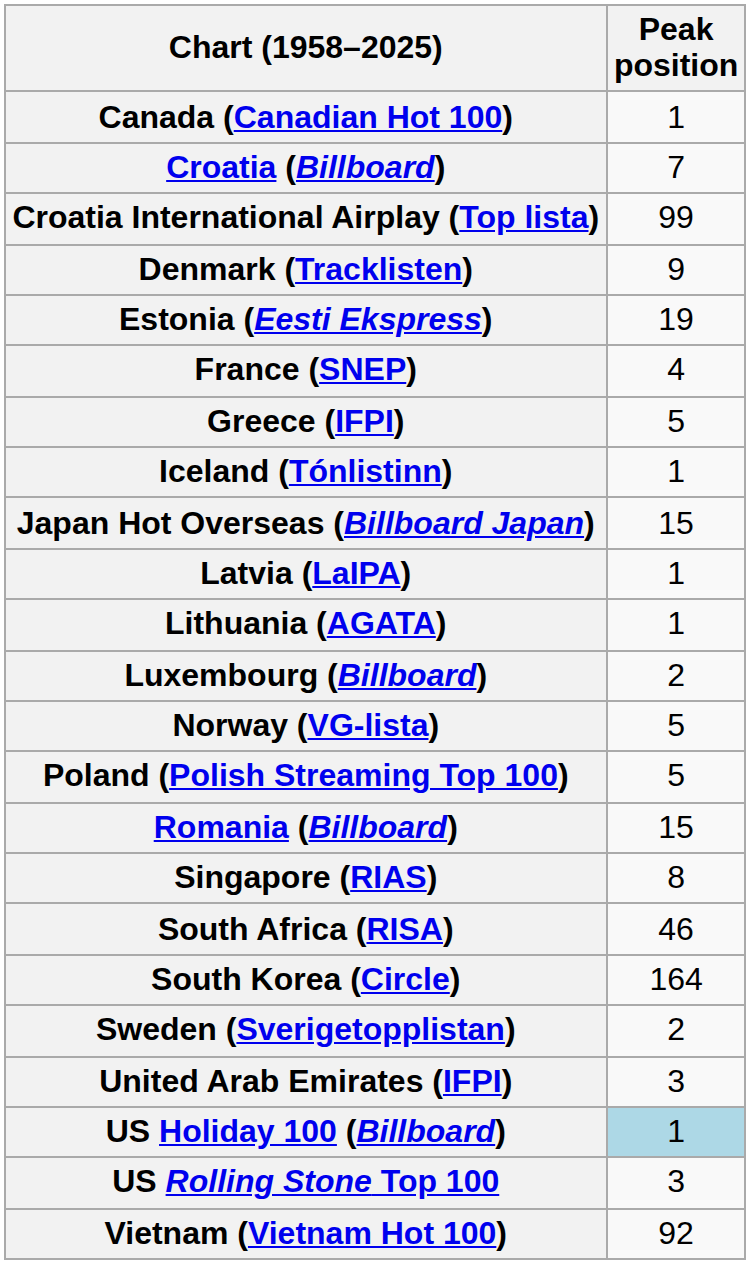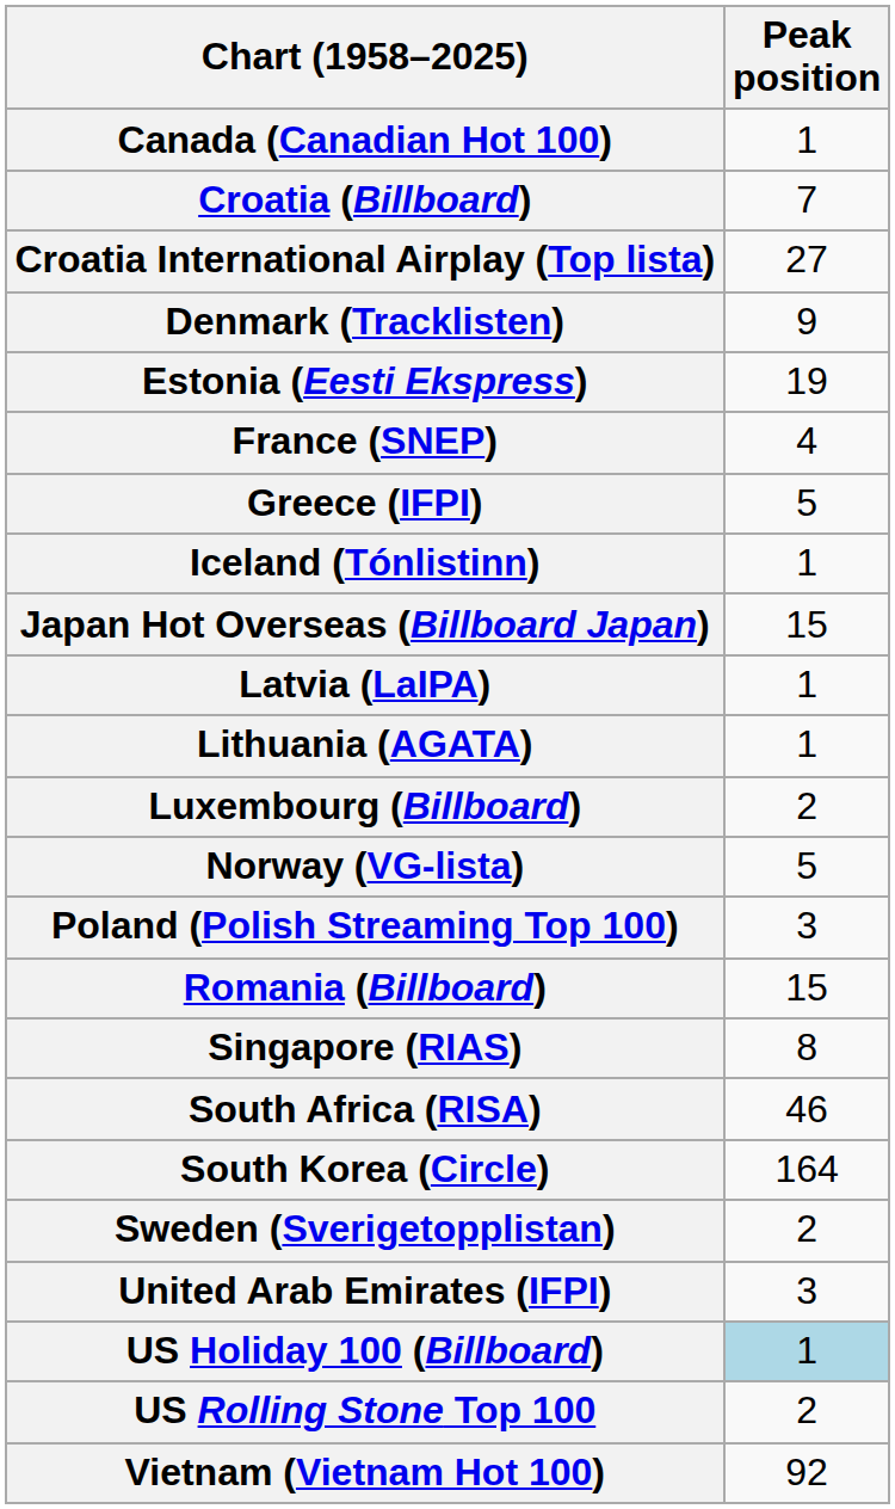 <table class="wikitable sortable plainrowheaders" style="text-align:center">
 <tr>
 <th scope="col">Chart (1958–2025)</th>
 <th scope="col">Peak<br>position</th>
 </tr>
 <tr>
 </tr>
 <tr>
 </tr>
 <tr>
 <th scope="row">Canada (<a href='#'>Canadian Hot 100</a>)</th>
 <td>1</td>
 </tr>
 <tr>
 <th scope="row"><a href='#'>Croatia</a> (<em><a href='#'>Billboard</a></em>)</th>
 <td>7</td>
 </tr>
 <tr>
 <th scope="row">Croatia International Airplay (<a href='#'>Top lista</a>)</th>
-<td>99</td>
+<td>27</td>
 </tr>
 <tr>
 </tr>
 <tr>
 <th scope="row">Denmark (<a href='#'>Tracklisten</a>)</th>
 <td>9</td>
 </tr>
 <tr>
 <th scope="row">Estonia (<em><a href='#'>Eesti Ekspress</a></em>)</th>
 <td>19</td>
 </tr>
 <tr>
 </tr>
 <tr>
 <th scope="row">France (<a href='#'>SNEP</a>)</th>
 <td>4</td>
 </tr>
 <tr>
 </tr>
 <tr>
 </tr>
 <tr>
 <th scope="row">Greece (<a href='#'>IFPI</a>)</th>
 <td>5</td>
 </tr>
 <tr>
 </tr>
 <tr>
 </tr>
 <tr>
 <th scope="row">Iceland (<a href='#'>Tónlistinn</a>)</th>
 <td>1</td>
 </tr>
 <tr>
 </tr>
 <tr>
 </tr>
 <tr>
 <th scope="row">Japan Hot Overseas (<em><a href='#'>Billboard Japan</a></em>)</th>
 <td>15</td>
 </tr>
 <tr>
 <th scope="row">Latvia (<a href='#'>LaIPA</a>)</th>
 <td>1</td>
 </tr>
 <tr>
 <th scope="row">Lithuania (<a href='#'>AGATA</a>)</th>
 <td>1</td>
 </tr>
 <tr>
 <th scope="row">Luxembourg (<em><a href='#'>Billboard</a></em>)</th>
 <td>2</td>
 </tr>
 <tr>
 </tr>
 <tr>
 </tr>
 <tr>
 <th scope="row">Norway (<a href='#'>VG-lista</a>)</th>
 <td>5</td>
 </tr>
 <tr>
 </tr>
 <tr>
 <th scope="row">Poland (<a href='#'>Polish Streaming Top 100</a>)</th>
-<td>5</td>
+<td>3</td>
 </tr>
 <tr>
 </tr>
 <tr>
 <th scope="row"><a href='#'>Romania</a> (<em><a href='#'>Billboard</a></em>)</th>
 <td>15</td>
 </tr>
 <tr>
 </tr>
 <tr>
 <th scope="row">Singapore (<a href='#'>RIAS</a>)</th>
 <td>8</td>
 </tr>
 <tr>
 </tr>
 <tr>
 <th scope="row">South Africa (<a href='#'>RISA</a>)</th>
 <td>46</td>
 </tr>
 <tr>
 <th scope="row">South Korea (<a href='#'>Circle</a>)</th>
 <td>164</td>
 </tr>
 <tr>
 </tr>
 <tr>
 <th scope="row">Sweden (<a href='#'>Sverigetopplistan</a>)</th>
 <td>2</td>
 </tr>
 <tr>
 </tr>
 <tr>
 <th scope="row">United Arab Emirates (<a href='#'>IFPI</a>)</th>
 <td>3</td>
 </tr>
 <tr>
 </tr>
 <tr>
 </tr>
 <tr>
 </tr>
 <tr>
 <th scope="row">US <a href='#'>Holiday 100</a> (<em><a href='#'>Billboard</a></em>)</th>
 <td style="background: lightblue;">1</td>
 </tr>
 <tr>
 </tr>
 <tr>
 <th scope="row">US <a href='#'><em>Rolling Stone</em> Top 100</a></th>
-<td>3</td>
+<td>2</td>
 </tr>
 <tr>
 <th scope="row">Vietnam (<a href='#'>Vietnam Hot 100</a>)</th>
 <td>92</td>
 </tr>
 </table>
